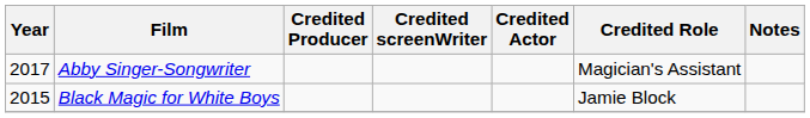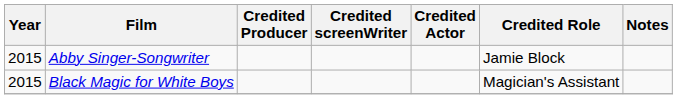 <table class="wikitable sortable">
 <tr>
 <th style="width:26px;">Year</th>
 <th>Film</th>
 <th width=65>Credited Producer</th>
 <th width=65>Credited screenWriter</th>
 <th width=65>Credited Actor</th>
 <th>Credited Role</th>
 <th>Notes</th>
 </tr>
 <tr>
-<td>2017</td>
+<td>2015</td>
 <td><em><a href='#'>Abby Singer-Songwriter</a></em></td>
 <td></td>
 <td></td>
 <td></td>
-<td>Magician's Assistant</td>
+<td>Jamie Block</td>
 <td></td>
 </tr>
 <tr>
 <td>2015</td>
 <td><em><a href='#'>Black Magic for White Boys</a></em></td>
 <td></td>
 <td></td>
 <td></td>
-<td>Jamie Block</td>
+<td>Magician's Assistant</td>
 <td></td>
 </tr>
 <tr>
 </tr>
 </table>
